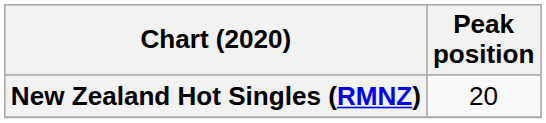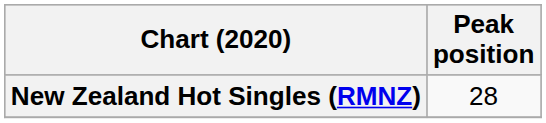 <table class="wikitable plainrowheaders" style="text-align:center">
 <tr>
 <th scope="col">Chart (2020)</th>
 <th scope="col">Peak<br>position</th>
 </tr>
 <tr>
 <th scope="row">New Zealand Hot Singles (<a href='#'>RMNZ</a>)</th>
-<td>20</td>
+<td>28</td>
 </tr>
 <tr>
 </tr>
 </table>
